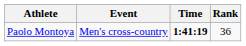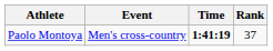 <table class="wikitable" style="font-size:90%">
 <tr>
 <th>Athlete</th>
 <th>Event</th>
 <th>Time</th>
 <th>Rank</th>
 </tr>
 <tr align=center>
 <td align=left><a href='#'>Paolo Montoya</a></td>
 <td align=left><a href='#'>Men's cross-country</a></td>
 <td><strong>1:41:19</strong></td>
-<td>36</td>
+<td>37</td>
 </tr>
 </table>
